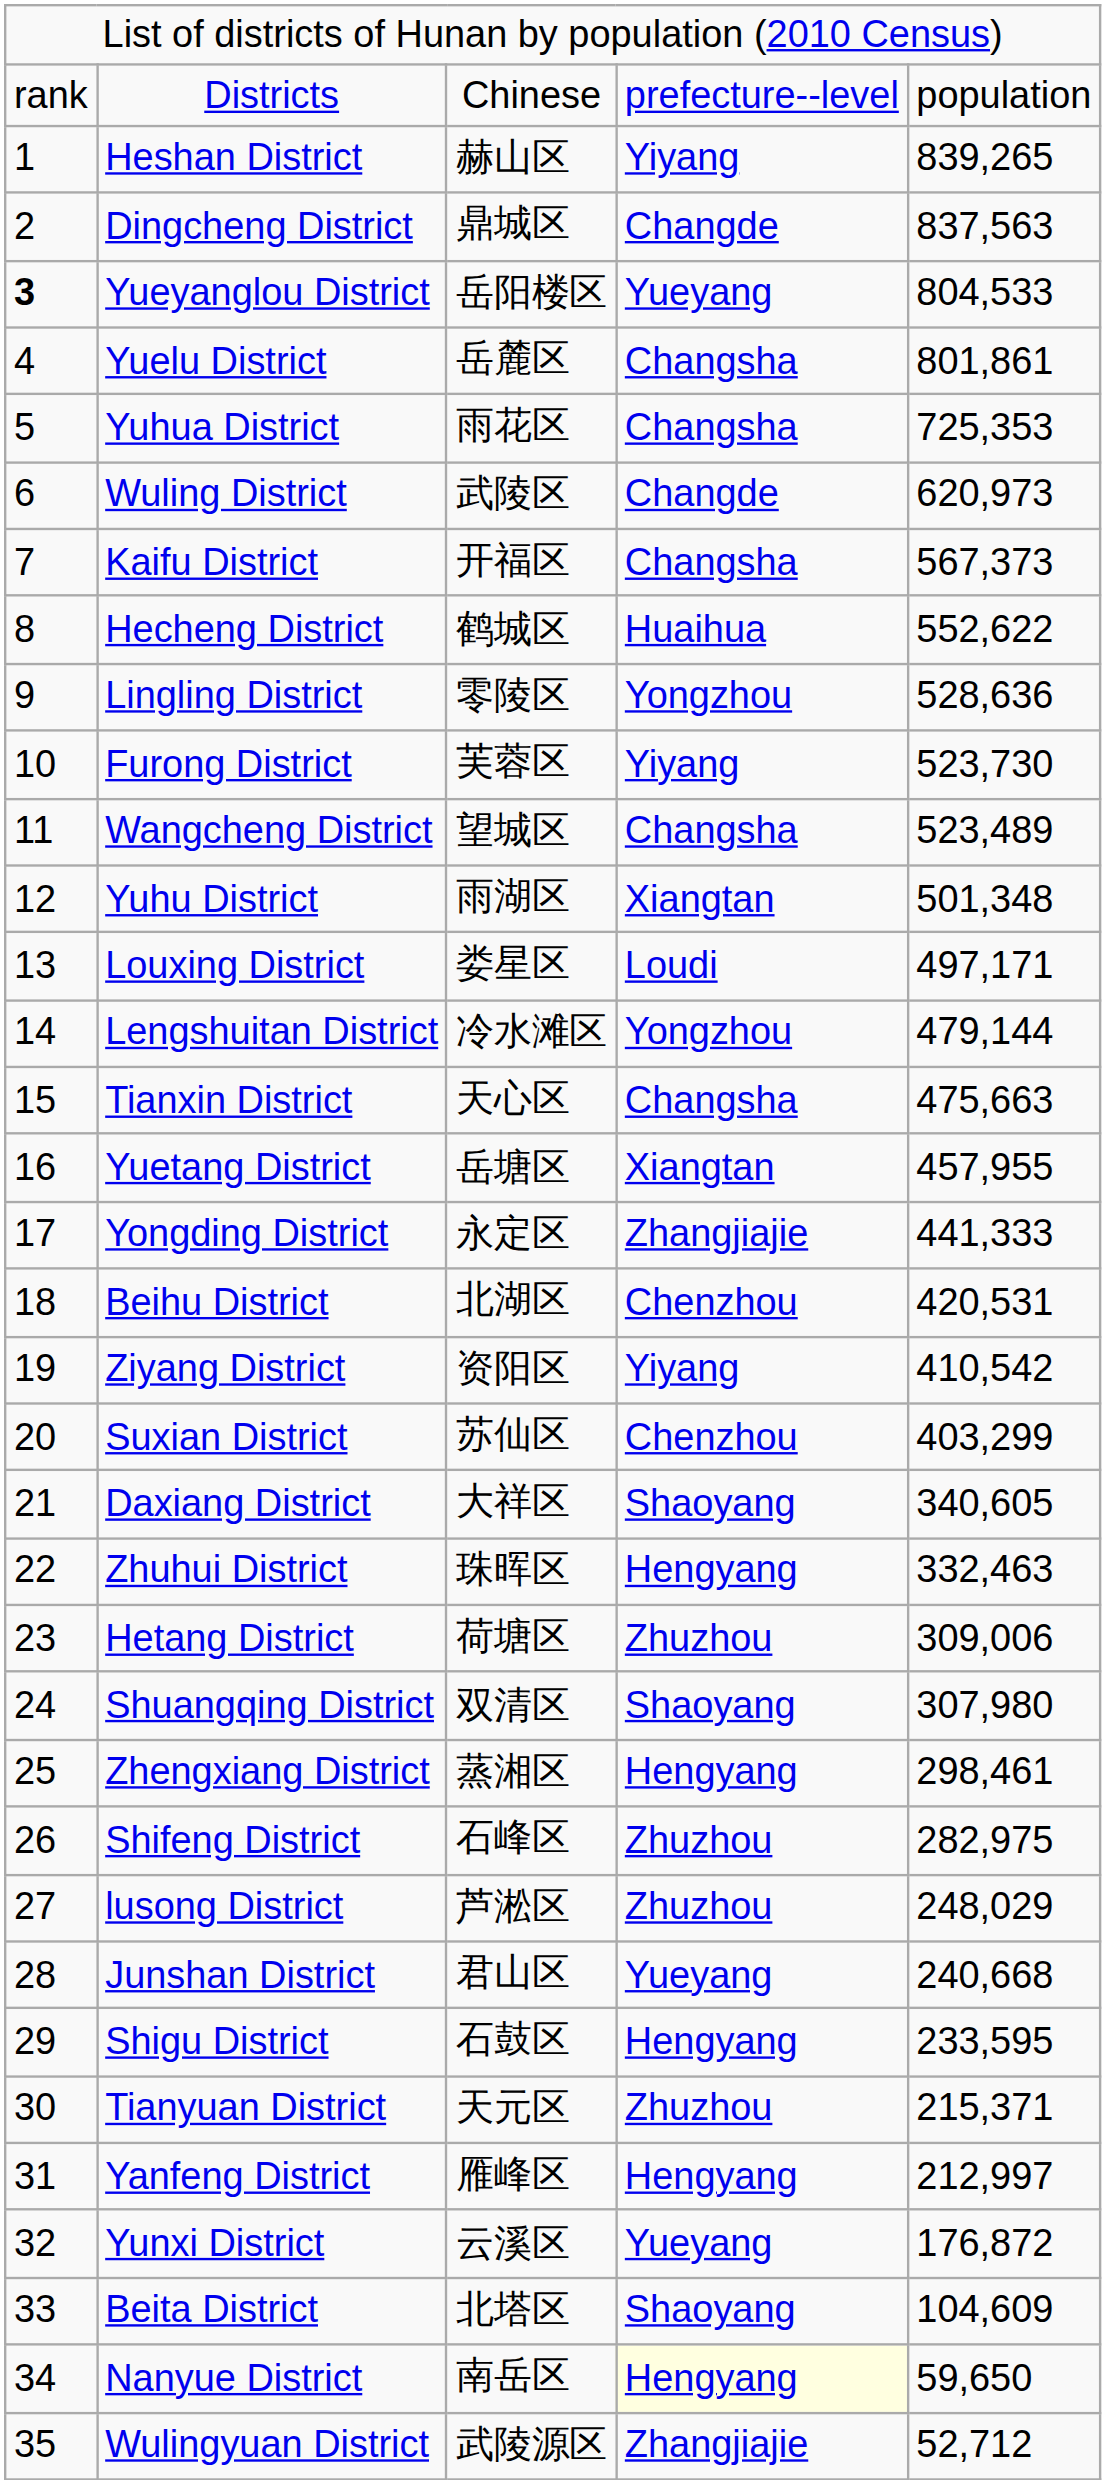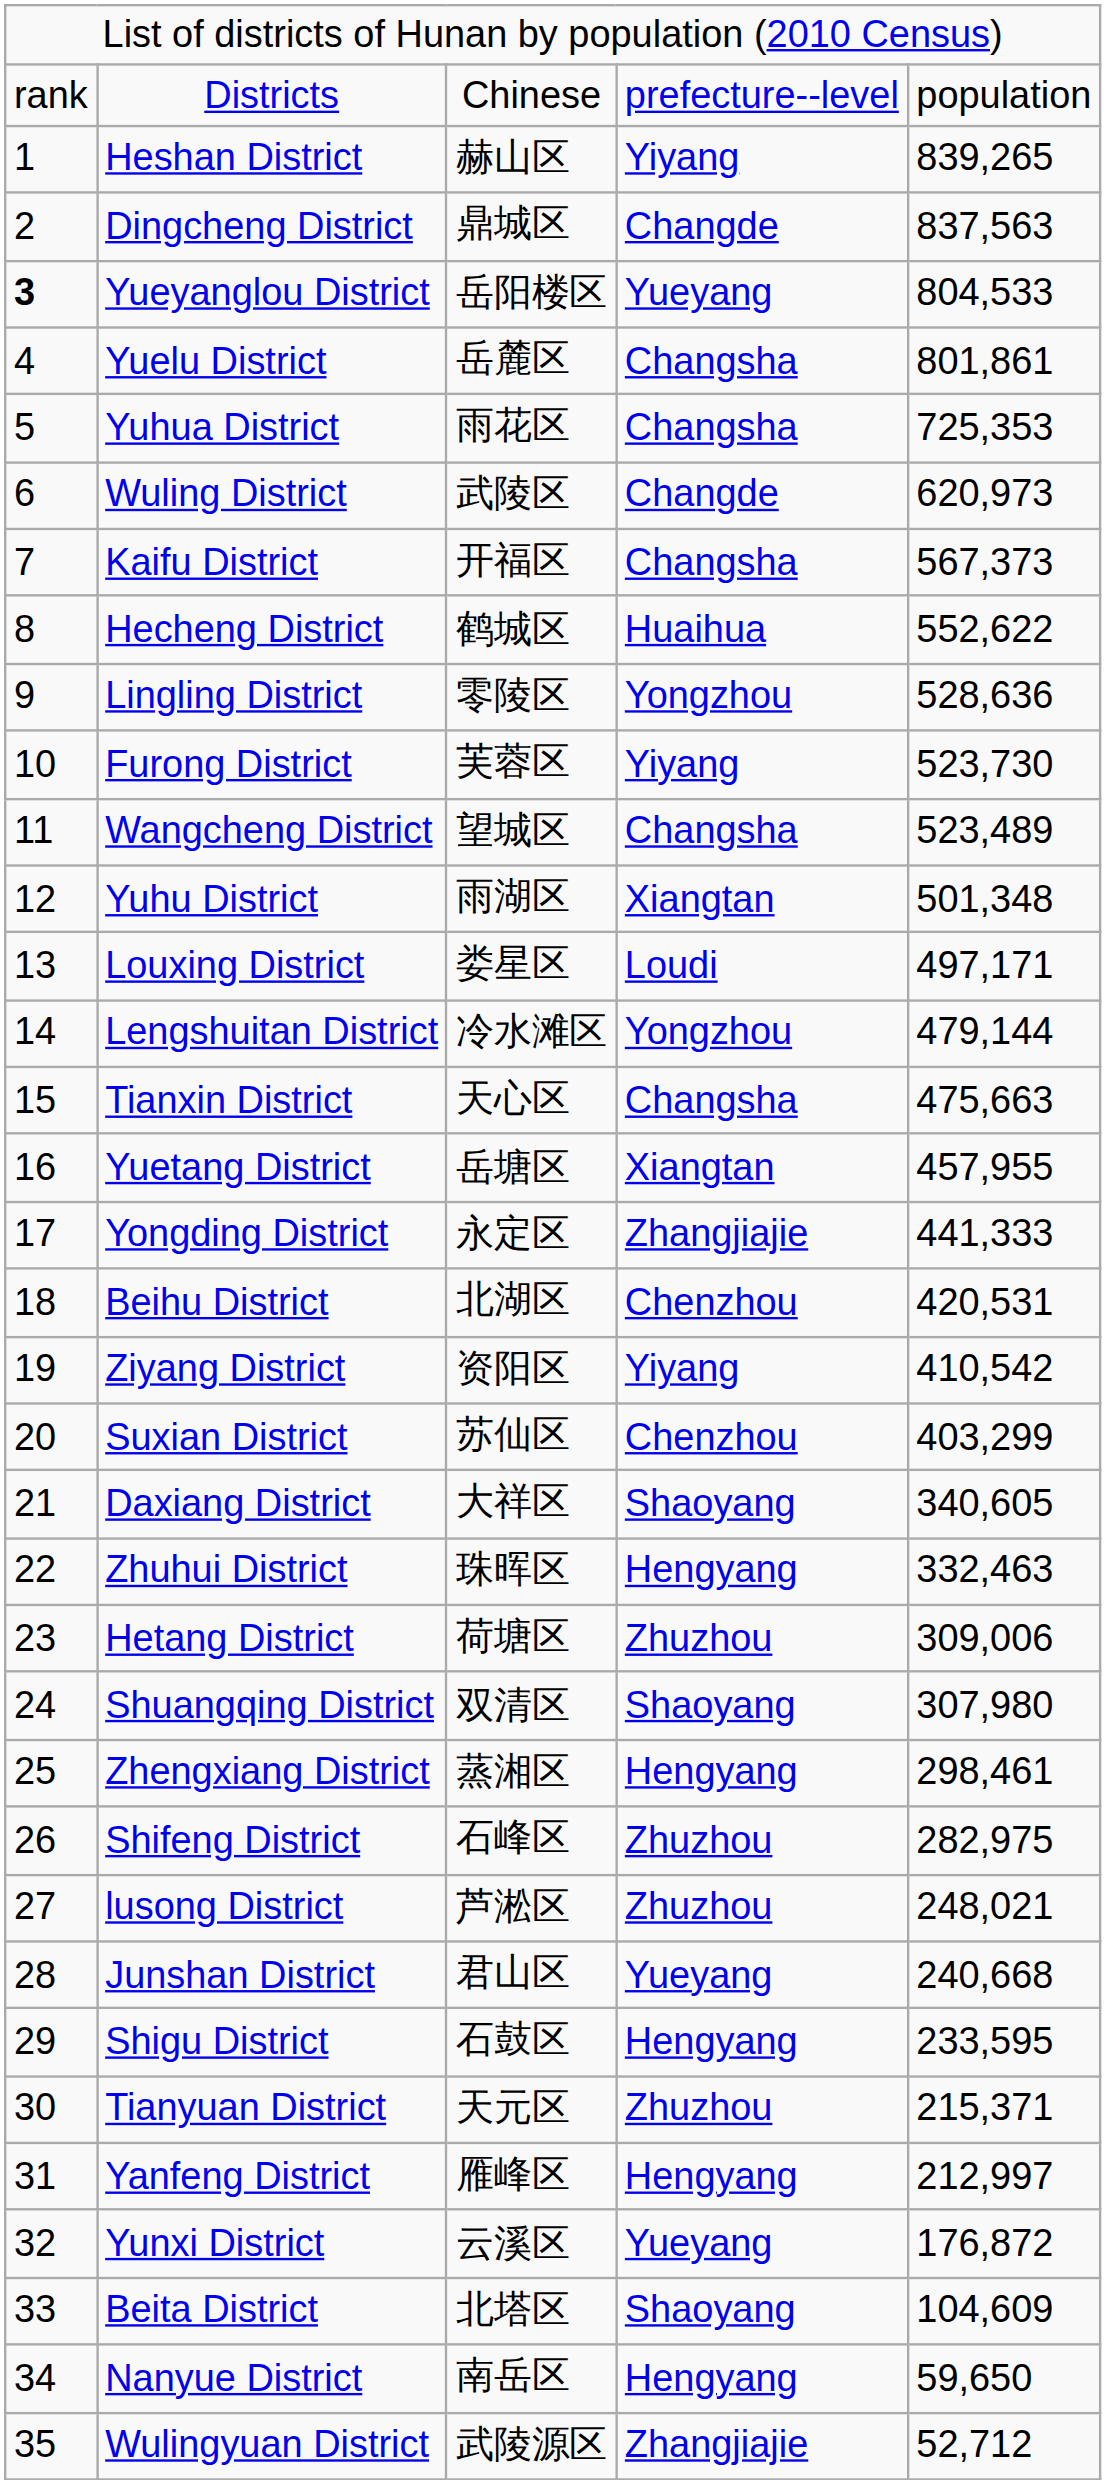 <table class=wikitable>
 <tr align=center>
 <td colspan=5>List of districts of Hunan by population (<a href='#'>2010 Census</a>)</td>
 </tr>
 <tr align=center>
 <td>rank</td>
 <td><a href='#'>Districts</a></td>
 <td>Chinese</td>
 <td><a href='#'>prefecture--level</a></td>
 <td>population</td>
 </tr>
 <tr>
 <td>1</td>
 <td><a href='#'>Heshan District</a></td>
 <td>赫山区</td>
 <td><a href='#'>Yiyang</a></td>
 <td>839,265</td>
 </tr>
 <tr>
 <td>2</td>
 <td><a href='#'>Dingcheng District</a></td>
 <td>鼎城区</td>
 <td><a href='#'>Changde</a></td>
 <td>837,563</td>
 </tr>
 <tr>
 <td><strong>3</strong></td>
 <td><a href='#'>Yueyanglou District</a></td>
 <td>岳阳楼区</td>
 <td><a href='#'>Yueyang</a></td>
 <td>804,533</td>
 </tr>
 <tr>
 <td>4</td>
 <td><a href='#'>Yuelu District</a></td>
 <td>岳麓区</td>
 <td><a href='#'>Changsha</a></td>
 <td>801,861</td>
 </tr>
 <tr>
 <td>5</td>
 <td><a href='#'>Yuhua District</a></td>
 <td>雨花区</td>
 <td><a href='#'>Changsha</a></td>
 <td>725,353</td>
 </tr>
 <tr>
 <td>6</td>
 <td><a href='#'>Wuling District</a></td>
 <td>武陵区</td>
 <td><a href='#'>Changde</a></td>
 <td>620,973</td>
 </tr>
 <tr>
 <td>7</td>
 <td><a href='#'>Kaifu District</a></td>
 <td>开福区</td>
 <td><a href='#'>Changsha</a></td>
 <td>567,373</td>
 </tr>
 <tr>
 <td>8</td>
 <td><a href='#'>Hecheng District</a></td>
 <td>鹤城区</td>
 <td><a href='#'>Huaihua</a></td>
 <td>552,622</td>
 </tr>
 <tr>
 <td>9</td>
 <td><a href='#'>Lingling District</a></td>
 <td>零陵区</td>
 <td><a href='#'>Yongzhou</a></td>
 <td>528,636</td>
 </tr>
 <tr>
 <td>10</td>
 <td><a href='#'>Furong District</a></td>
 <td>芙蓉区</td>
 <td><a href='#'>Yiyang</a></td>
 <td>523,730</td>
 </tr>
 <tr>
 <td>11</td>
 <td><a href='#'>Wangcheng District</a></td>
 <td>望城区</td>
 <td><a href='#'>Changsha</a></td>
 <td>523,489</td>
 </tr>
 <tr>
 <td>12</td>
 <td><a href='#'>Yuhu District</a></td>
 <td>雨湖区</td>
 <td><a href='#'>Xiangtan</a></td>
 <td>501,348</td>
 </tr>
 <tr>
 <td>13</td>
 <td><a href='#'>Louxing District</a></td>
 <td>娄星区</td>
 <td><a href='#'>Loudi</a></td>
 <td>497,171</td>
 </tr>
 <tr>
 <td>14</td>
 <td><a href='#'>Lengshuitan District</a></td>
 <td>冷水滩区</td>
 <td><a href='#'>Yongzhou</a></td>
 <td>479,144</td>
 </tr>
 <tr>
 <td>15</td>
 <td><a href='#'>Tianxin District</a></td>
 <td>天心区</td>
 <td><a href='#'>Changsha</a></td>
 <td>475,663</td>
 </tr>
 <tr>
 <td>16</td>
 <td><a href='#'>Yuetang District</a></td>
 <td>岳塘区</td>
 <td><a href='#'>Xiangtan</a></td>
 <td>457,955</td>
 </tr>
 <tr>
 <td>17</td>
 <td><a href='#'>Yongding District</a></td>
 <td>永定区</td>
 <td><a href='#'>Zhangjiajie</a></td>
 <td>441,333</td>
 </tr>
 <tr>
 <td>18</td>
 <td><a href='#'>Beihu District</a></td>
 <td>北湖区</td>
 <td><a href='#'>Chenzhou</a></td>
 <td>420,531</td>
 </tr>
 <tr>
 <td>19</td>
 <td><a href='#'>Ziyang District</a></td>
 <td>资阳区</td>
 <td><a href='#'>Yiyang</a></td>
 <td>410,542</td>
 </tr>
 <tr>
 <td>20</td>
 <td><a href='#'>Suxian District</a></td>
 <td>苏仙区</td>
 <td><a href='#'>Chenzhou</a></td>
 <td>403,299</td>
 </tr>
 <tr>
 <td>21</td>
 <td><a href='#'>Daxiang District</a></td>
 <td>大祥区</td>
 <td><a href='#'>Shaoyang</a></td>
 <td>340,605</td>
 </tr>
 <tr>
 <td>22</td>
 <td><a href='#'>Zhuhui District</a></td>
 <td>珠晖区</td>
 <td><a href='#'>Hengyang</a></td>
 <td>332,463</td>
 </tr>
 <tr>
 <td>23</td>
 <td><a href='#'>Hetang District</a></td>
 <td>荷塘区</td>
 <td><a href='#'>Zhuzhou</a></td>
 <td>309,006</td>
 </tr>
 <tr>
 <td>24</td>
 <td><a href='#'>Shuangqing District</a></td>
 <td>双清区</td>
 <td><a href='#'>Shaoyang</a></td>
 <td>307,980</td>
 </tr>
 <tr>
 <td>25</td>
 <td><a href='#'>Zhengxiang District</a></td>
 <td>蒸湘区</td>
 <td><a href='#'>Hengyang</a></td>
 <td>298,461</td>
 </tr>
 <tr>
 <td>26</td>
 <td><a href='#'>Shifeng District</a></td>
 <td>石峰区</td>
 <td><a href='#'>Zhuzhou</a></td>
 <td>282,975</td>
 </tr>
 <tr>
 <td>27</td>
 <td><a href='#'>lusong District</a></td>
 <td>芦淞区</td>
 <td><a href='#'>Zhuzhou</a></td>
-<td>248,029</td>
+<td>248,021</td>
 </tr>
 <tr>
 <td>28</td>
 <td><a href='#'>Junshan District</a></td>
 <td>君山区</td>
 <td><a href='#'>Yueyang</a></td>
 <td>240,668</td>
 </tr>
 <tr>
 <td>29</td>
 <td><a href='#'>Shigu District</a></td>
 <td>石鼓区</td>
 <td><a href='#'>Hengyang</a></td>
 <td>233,595</td>
 </tr>
 <tr>
 <td>30</td>
 <td><a href='#'>Tianyuan District</a></td>
 <td>天元区</td>
 <td><a href='#'>Zhuzhou</a></td>
 <td>215,371</td>
 </tr>
 <tr>
 <td>31</td>
 <td><a href='#'>Yanfeng District</a></td>
 <td>雁峰区</td>
 <td><a href='#'>Hengyang</a></td>
 <td>212,997</td>
 </tr>
 <tr>
 <td>32</td>
 <td><a href='#'>Yunxi District</a></td>
 <td>云溪区</td>
 <td><a href='#'>Yueyang</a></td>
 <td>176,872</td>
 </tr>
 <tr>
 <td>33</td>
 <td><a href='#'>Beita District</a></td>
 <td>北塔区</td>
 <td><a href='#'>Shaoyang</a></td>
 <td>104,609</td>
 </tr>
 <tr>
 <td>34</td>
 <td><a href='#'>Nanyue District</a></td>
 <td>南岳区</td>
-<td style="background: lightyellow;"><a href='#'>Hengyang</a></td>
+<td><a href='#'>Hengyang</a></td>
 <td>59,650</td>
 </tr>
 <tr>
 <td>35</td>
 <td><a href='#'>Wulingyuan District</a></td>
 <td>武陵源区</td>
 <td><a href='#'>Zhangjiajie</a></td>
 <td>52,712</td>
 </tr>
 </table>
